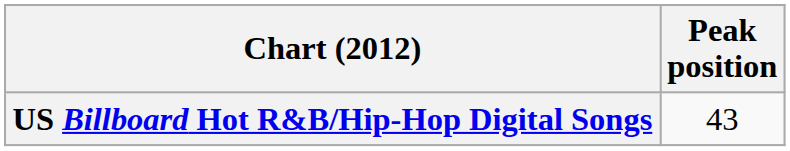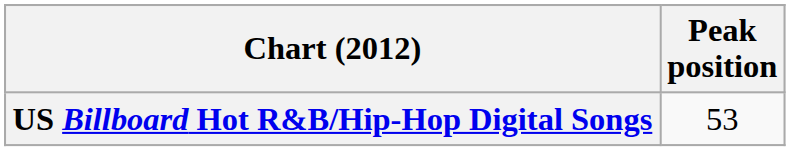 <table class="wikitable plainrowheaders" style="text-align:center;">
 <tr>
 <th>Chart (2012)</th>
 <th>Peak<br>position</th>
 </tr>
 <tr>
 <th scope="row">US <a href='#'><em>Billboard</em> Hot R&B/Hip-Hop Digital Songs</a></th>
-<td align="center">43</td>
+<td align="center">53</td>
 </tr>
 </table>
